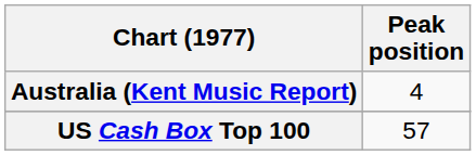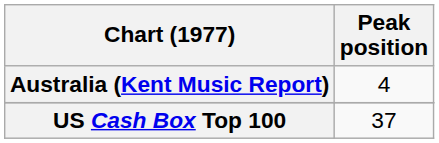 <table class="wikitable sortable plainrowheaders" style="text-align:center;">
 <tr>
 <th scope="col">Chart (1977)</th>
 <th scope="col">Peak<br>position</th>
 </tr>
 <tr>
 <th scope="row">Australia (<a href='#'>Kent Music Report</a>)</th>
 <td>4</td>
 </tr>
 <tr>
 </tr>
 <tr>
 </tr>
 <tr>
 </tr>
 <tr>
 <th scope="row">US <a href='#'><em>Cash Box</em></a> Top 100</th>
-<td>57</td>
+<td>37</td>
 </tr>
 </table>
